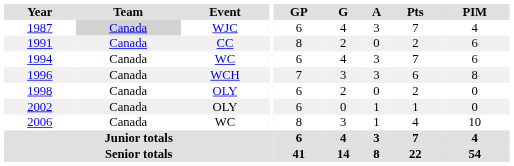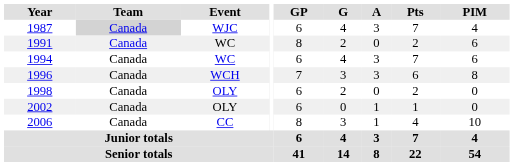 <table border="0" cellpadding="1" cellspacing="0" ID="Table3" style="text-align:center; width:40em;">
 <tr bgcolor="#e0e0e0">
 <th>Year</th>
 <th>Team</th>
 <th>Event</th>
 <th rowspan="102" bgcolor="#ffffff"></th>
 <th>GP</th>
 <th>G</th>
 <th>A</th>
 <th>Pts</th>
 <th>PIM</th>
 </tr>
 <tr>
 <td><a href='#'>1987</a></td>
 <td style="background: lightgrey;"><a href='#'>Canada</a></td>
 <td><a href='#'>WJC</a></td>
 <td>6</td>
 <td>4</td>
 <td>3</td>
 <td>7</td>
 <td>4</td>
 </tr>
 <tr bgcolor="#f0f0f0">
 <td><a href='#'>1991</a></td>
 <td><a href='#'>Canada</a></td>
-<td><a href='#'>CC</a></td>
+<td>WC</td>
 <td>8</td>
 <td>2</td>
 <td>0</td>
 <td>2</td>
 <td>6</td>
 </tr>
 <tr>
 <td><a href='#'>1994</a></td>
 <td>Canada</td>
 <td><a href='#'>WC</a></td>
 <td>6</td>
 <td>4</td>
 <td>3</td>
 <td>7</td>
 <td>6</td>
 </tr>
 <tr bgcolor="#f0f0f0">
 <td><a href='#'>1996</a></td>
 <td>Canada</td>
 <td><a href='#'>WCH</a></td>
 <td>7</td>
 <td>3</td>
 <td>3</td>
 <td>6</td>
 <td>8</td>
 </tr>
 <tr>
 <td><a href='#'>1998</a></td>
 <td>Canada</td>
 <td><a href='#'>OLY</a></td>
 <td>6</td>
 <td>2</td>
 <td>0</td>
 <td>2</td>
 <td>0</td>
 </tr>
 <tr bgcolor="#f0f0f0">
 <td><a href='#'>2002</a></td>
 <td>Canada</td>
 <td>OLY</td>
 <td>6</td>
 <td>0</td>
 <td>1</td>
 <td>1</td>
 <td>0</td>
 </tr>
 <tr>
 <td><a href='#'>2006</a></td>
 <td>Canada</td>
-<td>WC</td>
+<td><a href='#'>CC</a></td>
 <td>8</td>
 <td>3</td>
 <td>1</td>
 <td>4</td>
 <td>10</td>
 </tr>
 <tr bgcolor="#e0e0e0">
 <th colspan="4">Junior totals</th>
 <th>6</th>
 <th>4</th>
 <th>3</th>
 <th>7</th>
 <th>4</th>
 </tr>
 <tr bgcolor="#e0e0e0">
 <th colspan="4">Senior totals</th>
 <th>41</th>
 <th>14</th>
 <th>8</th>
 <th>22</th>
 <th>54</th>
 </tr>
 </table>
